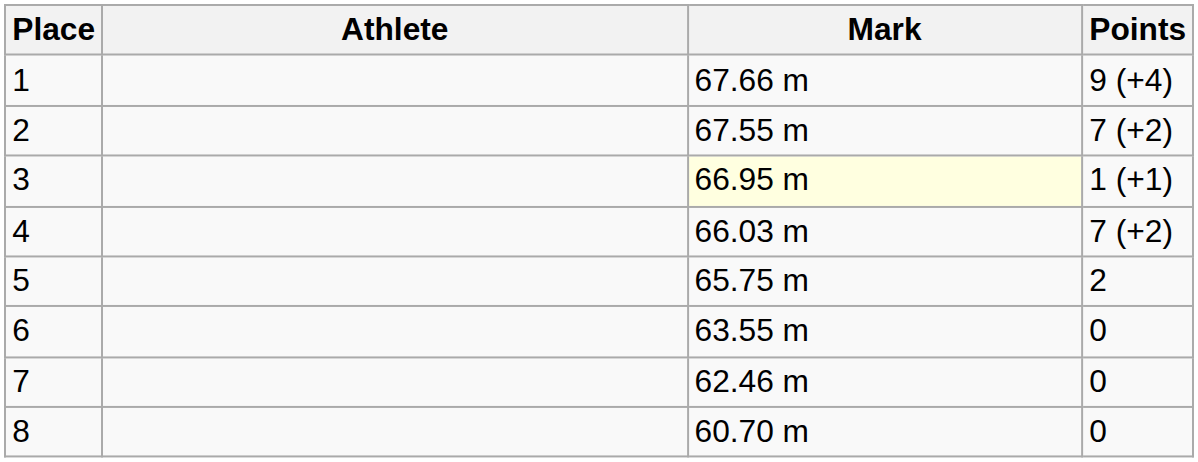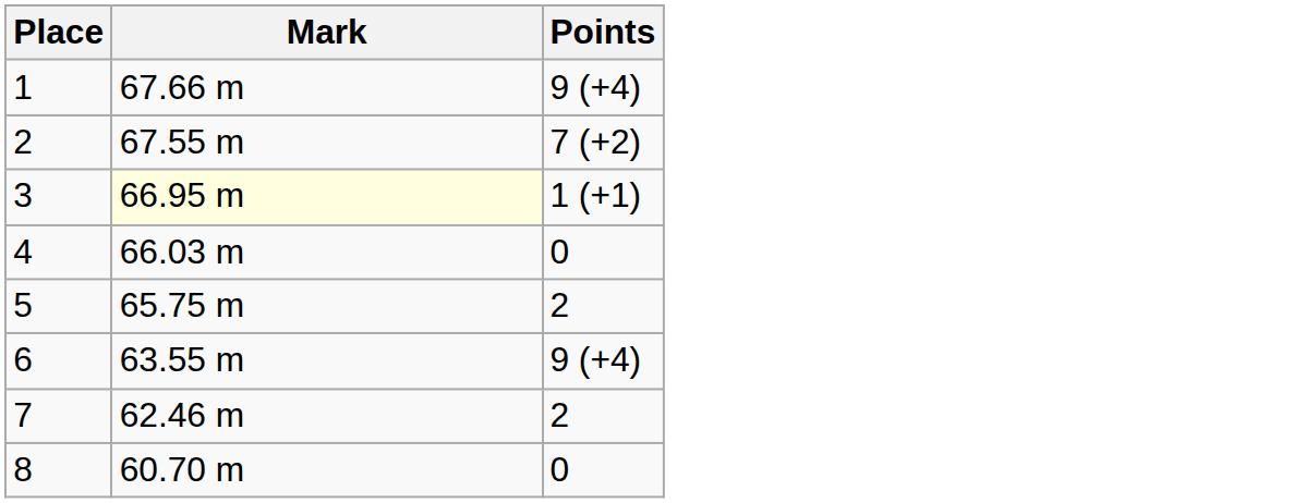 <table class="wikitable sortable">
 <tr>
 <th>Place</th>
-<th style="width:18em">Athlete</th>
 <th style="width:12em">Mark</th>
 <th>Points</th>
 </tr>
 <tr>
 <td>1</td>
-<td></td>
 <td>67.66 m</td>
 <td>9 (+4)</td>
 </tr>
 <tr>
 <td>2</td>
-<td></td>
 <td>67.55 m</td>
 <td>7 (+2)</td>
 </tr>
 <tr>
 <td>3</td>
-<td></td>
 <td style="background: lightyellow;">66.95 m</td>
 <td>1 (+1)</td>
 </tr>
 <tr>
 <td>4</td>
-<td></td>
 <td>66.03 m</td>
-<td>7 (+2)</td>
+<td>0</td>
 </tr>
 <tr>
 <td>5</td>
-<td></td>
 <td>65.75 m</td>
 <td>2</td>
 </tr>
 <tr>
 <td>6</td>
-<td></td>
 <td>63.55 m</td>
-<td>0</td>
+<td>9 (+4)</td>
 </tr>
 <tr>
 <td>7</td>
-<td></td>
 <td>62.46 m</td>
-<td>0</td>
+<td>2</td>
 </tr>
 <tr>
 <td>8</td>
-<td></td>
 <td>60.70 m</td>
 <td>0</td>
 </tr>
 </table>
